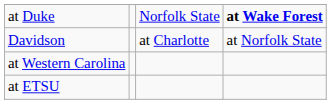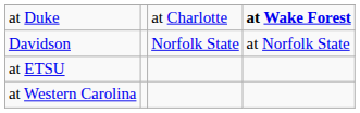 <table class="wikitable">
 <tr>
 </tr>
 <tr>
 <td>at <a href='#'>Duke</a></td>
 <td></td>
-<td><a href='#'>Norfolk State</a></td>
+<td>at <a href='#'>Charlotte</a></td>
 <td><strong>at <a href='#'>Wake Forest</a></strong></td>
 </tr>
 <tr>
 <td><a href='#'>Davidson</a></td>
 <td></td>
-<td>at <a href='#'>Charlotte</a></td>
+<td><a href='#'>Norfolk State</a></td>
 <td>at <a href='#'>Norfolk State</a></td>
+</tr>
+<tr>
+<td>at <a href='#'>ETSU</a></td>
+<td></td>
+<td></td>
+<td></td>
 </tr>
 <tr>
 <td>at <a href='#'>Western Carolina</a></td>
 <td></td>
 <td></td>
 <td></td>
 </tr>
-<tr>
-<td>at <a href='#'>ETSU</a></td>
-<td></td>
-<td></td>
-<td></td>
-</tr>
 </table>
